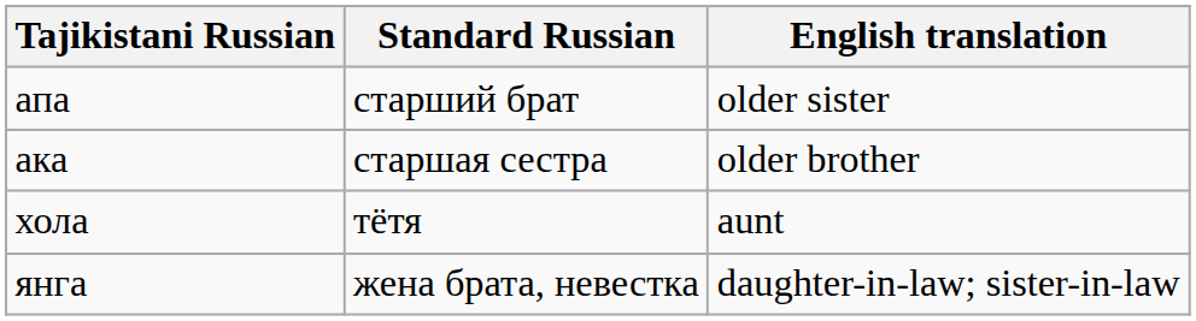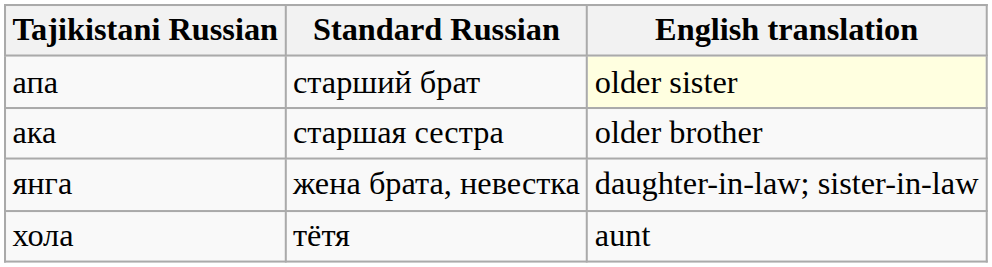 <table class="wikitable">
 <tr>
 <th>Tajikistani Russian</th>
 <th>Standard Russian</th>
 <th>English translation</th>
 </tr>
 <tr>
 <td>апа</td>
 <td>старший брат</td>
-<td>older sister</td>
+<td style="background: lightyellow;">older sister</td>
 </tr>
 <tr>
 <td>ака</td>
 <td>старшая сестра</td>
 <td>older brother</td>
 </tr>
 <tr>
+<td>янга</td>
+<td>жена брата, невестка</td>
+<td>daughter-in-law; sister-in-law</td>
+</tr>
+<tr>
 <td>хола</td>
 <td>тётя</td>
 <td>aunt</td>
 </tr>
-<tr>
-<td>янга</td>
-<td>жена брата, невестка</td>
-<td>daughter-in-law; sister-in-law</td>
-</tr>
 </table>
